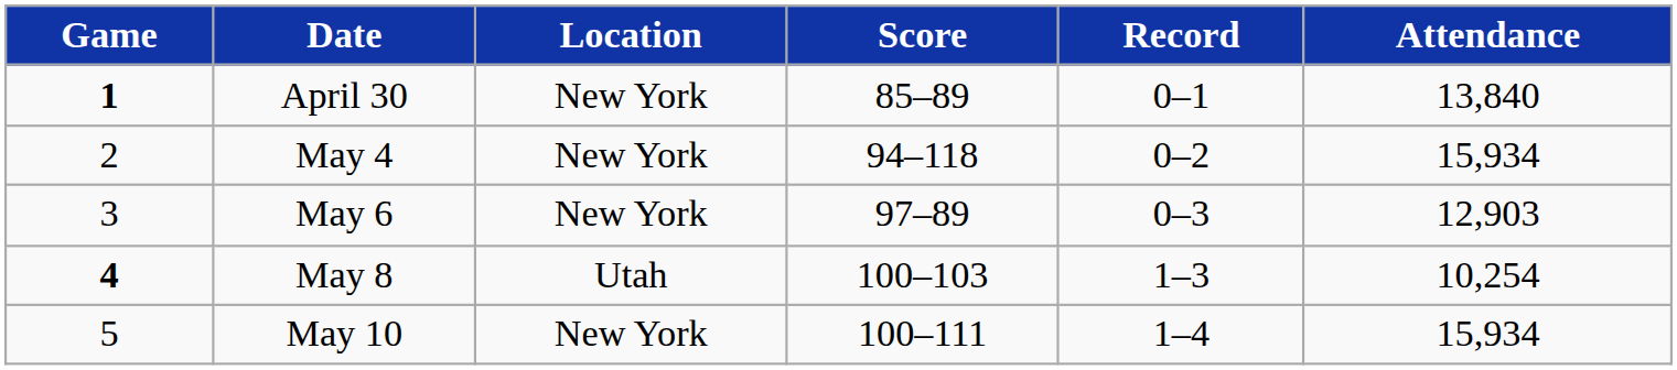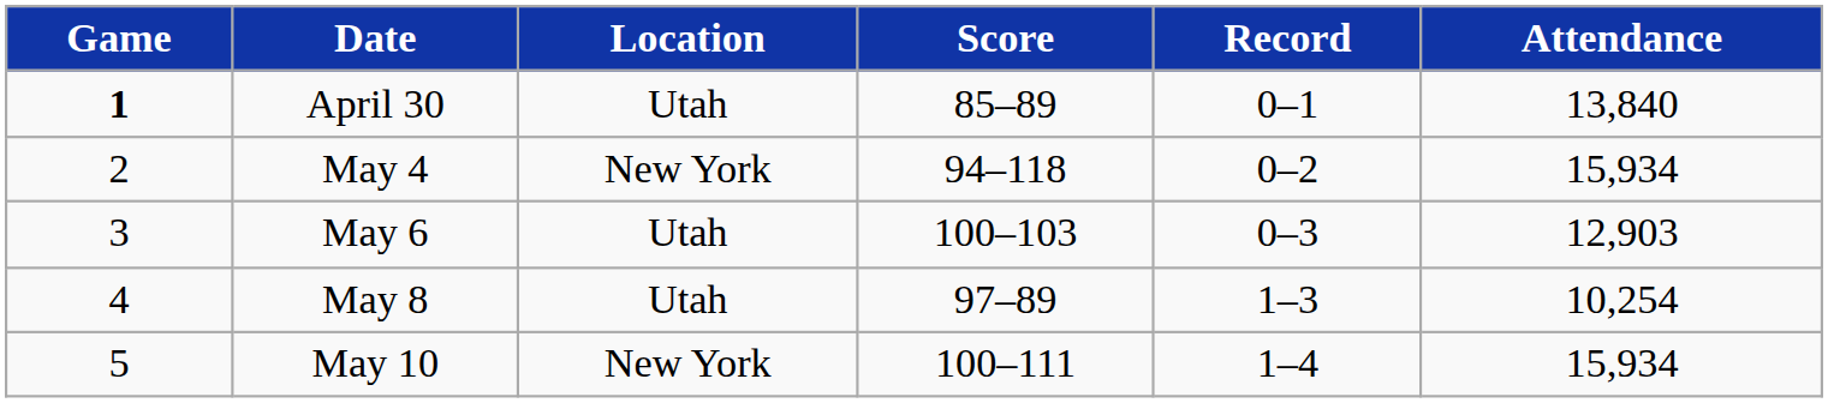 <table class="wikitable" style="width:80%;">
 <tr style="text-align:center; background:#1034A6;color:#FFFFFF;">
 <td><strong>Game</strong></td>
 <td><strong>Date</strong></td>
 <td><strong>Location</strong></td>
 <td><strong>Score</strong></td>
 <td><strong>Record</strong></td>
 <td><strong>Attendance</strong></td>
 </tr>
 <tr style="text-align:center;" bgcolor="">
 <td><strong>1</strong></td>
 <td>April 30</td>
-<td>New York</td>
+<td>Utah</td>
 <td>85–89</td>
 <td>0–1</td>
 <td>13,840</td>
 </tr>
 <tr style="text-align:center;" bgcolor="">
 <td>2</td>
 <td>May 4</td>
 <td>New York</td>
 <td>94–118</td>
 <td>0–2</td>
 <td>15,934</td>
 </tr>
 <tr style="text-align:center;" bgcolor="">
 <td>3</td>
 <td>May 6</td>
-<td>New York</td>
-<td>97–89</td>
+<td>Utah</td>
+<td>100–103</td>
 <td>0–3</td>
 <td>12,903</td>
 </tr>
 <tr style="text-align:center;" bgcolor="">
-<td><strong>4</strong></td>
+<td>4</td>
 <td>May 8</td>
 <td>Utah</td>
-<td>100–103</td>
+<td>97–89</td>
 <td>1–3</td>
 <td>10,254</td>
 </tr>
 <tr style="text-align:center;" bgcolor="">
 <td>5</td>
 <td>May 10</td>
 <td>New York</td>
 <td>100–111</td>
 <td>1–4</td>
 <td>15,934</td>
 </tr>
 </table>
